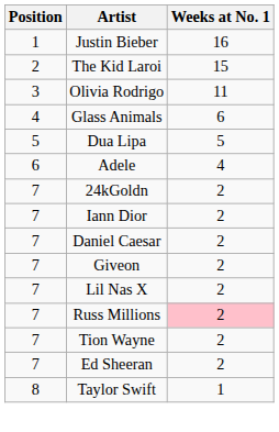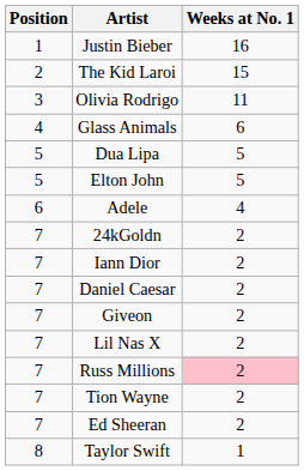 <table class="wikitable plainrowheaders" style="text-align:center;">
 <tr>
 <th>Position</th>
 <th>Artist</th>
 <th>Weeks at No. 1</th>
 </tr>
 <tr>
 <td>1</td>
 <td>Justin Bieber</td>
 <td>16</td>
 </tr>
 <tr>
 <td>2</td>
 <td>The Kid Laroi</td>
 <td>15</td>
 </tr>
 <tr>
 <td>3</td>
 <td>Olivia Rodrigo</td>
 <td>11</td>
 </tr>
 <tr>
 <td>4</td>
 <td>Glass Animals</td>
 <td>6</td>
 </tr>
 <tr>
 <td>5</td>
 <td>Dua Lipa</td>
+<td>5</td>
+</tr>
+<tr>
+<td>5</td>
+<td>Elton John</td>
 <td>5</td>
 </tr>
 <tr>
 <td>6</td>
 <td>Adele</td>
 <td>4</td>
 </tr>
 <tr>
 <td>7</td>
 <td>24kGoldn</td>
 <td>2</td>
 </tr>
 <tr>
 <td>7</td>
 <td>Iann Dior</td>
 <td>2</td>
 </tr>
 <tr>
 <td>7</td>
 <td>Daniel Caesar</td>
 <td>2</td>
 </tr>
 <tr>
 <td>7</td>
 <td>Giveon</td>
 <td>2</td>
 </tr>
 <tr>
 <td>7</td>
 <td>Lil Nas X</td>
 <td>2</td>
 </tr>
 <tr>
 <td>7</td>
 <td>Russ Millions</td>
 <td style="background: pink;">2</td>
 </tr>
 <tr>
 <td>7</td>
 <td>Tion Wayne</td>
 <td>2</td>
 </tr>
 <tr>
 <td>7</td>
 <td>Ed Sheeran</td>
 <td>2</td>
 </tr>
 <tr>
 <td>8</td>
 <td>Taylor Swift</td>
 <td>1</td>
 </tr>
 </table>
